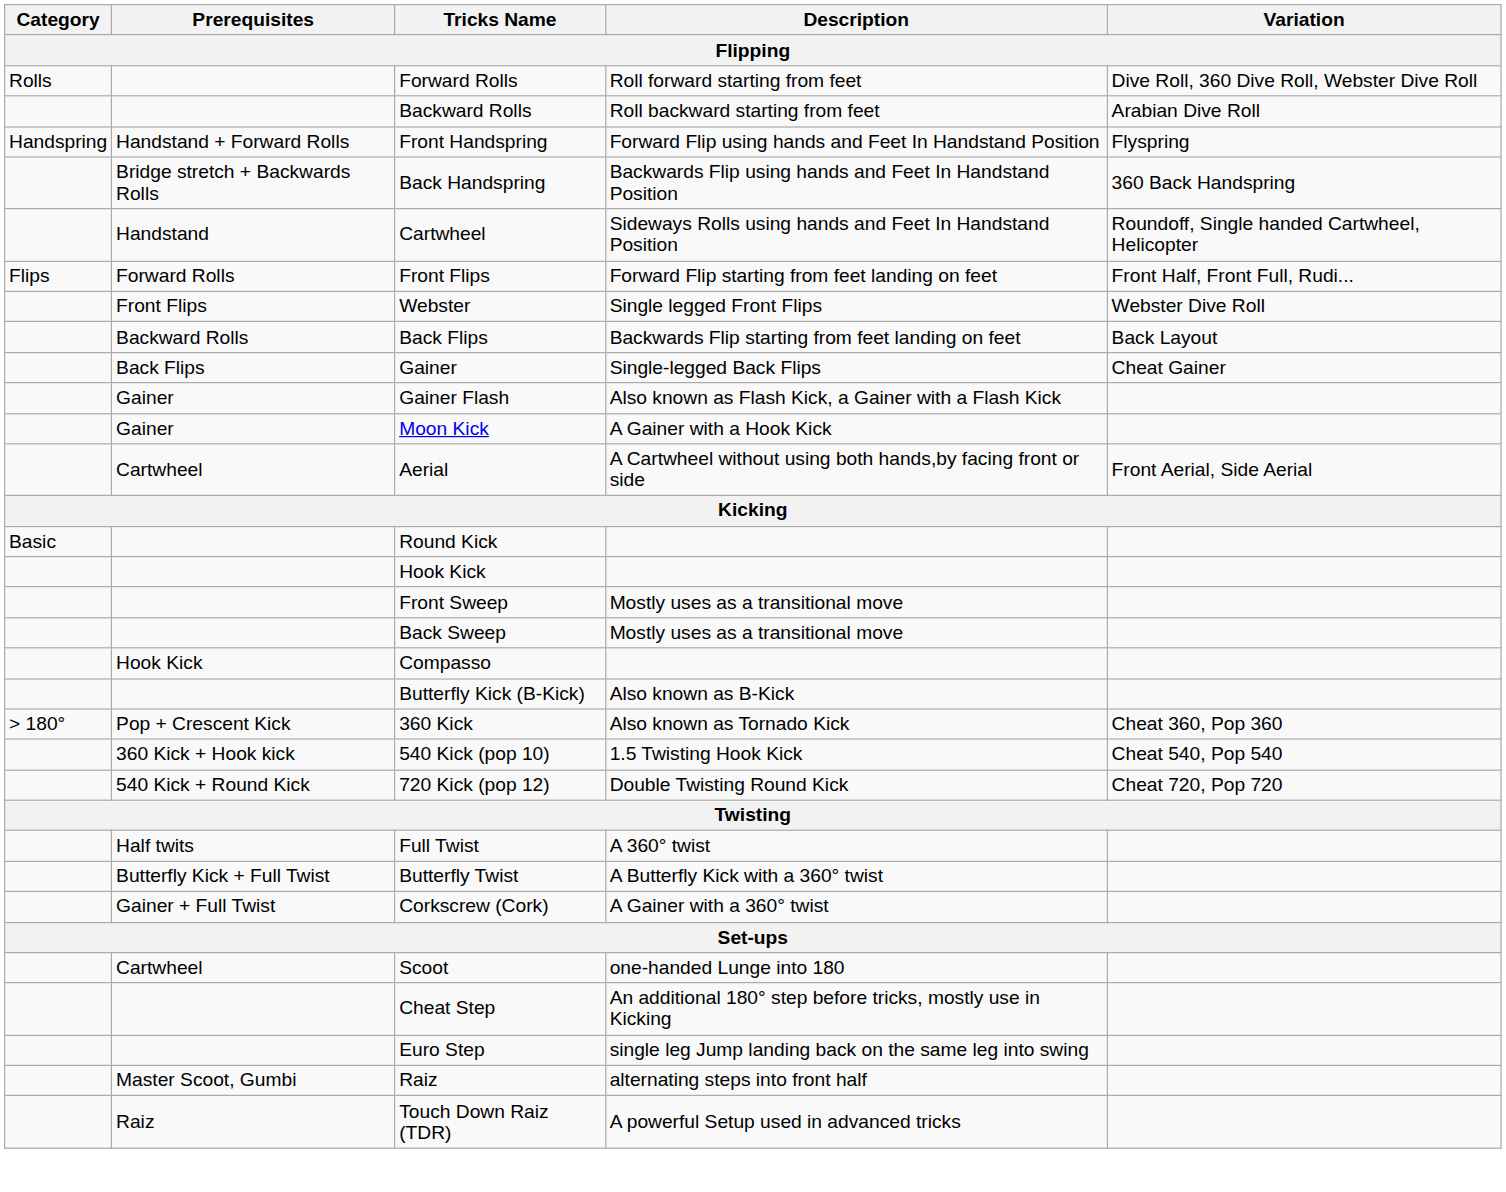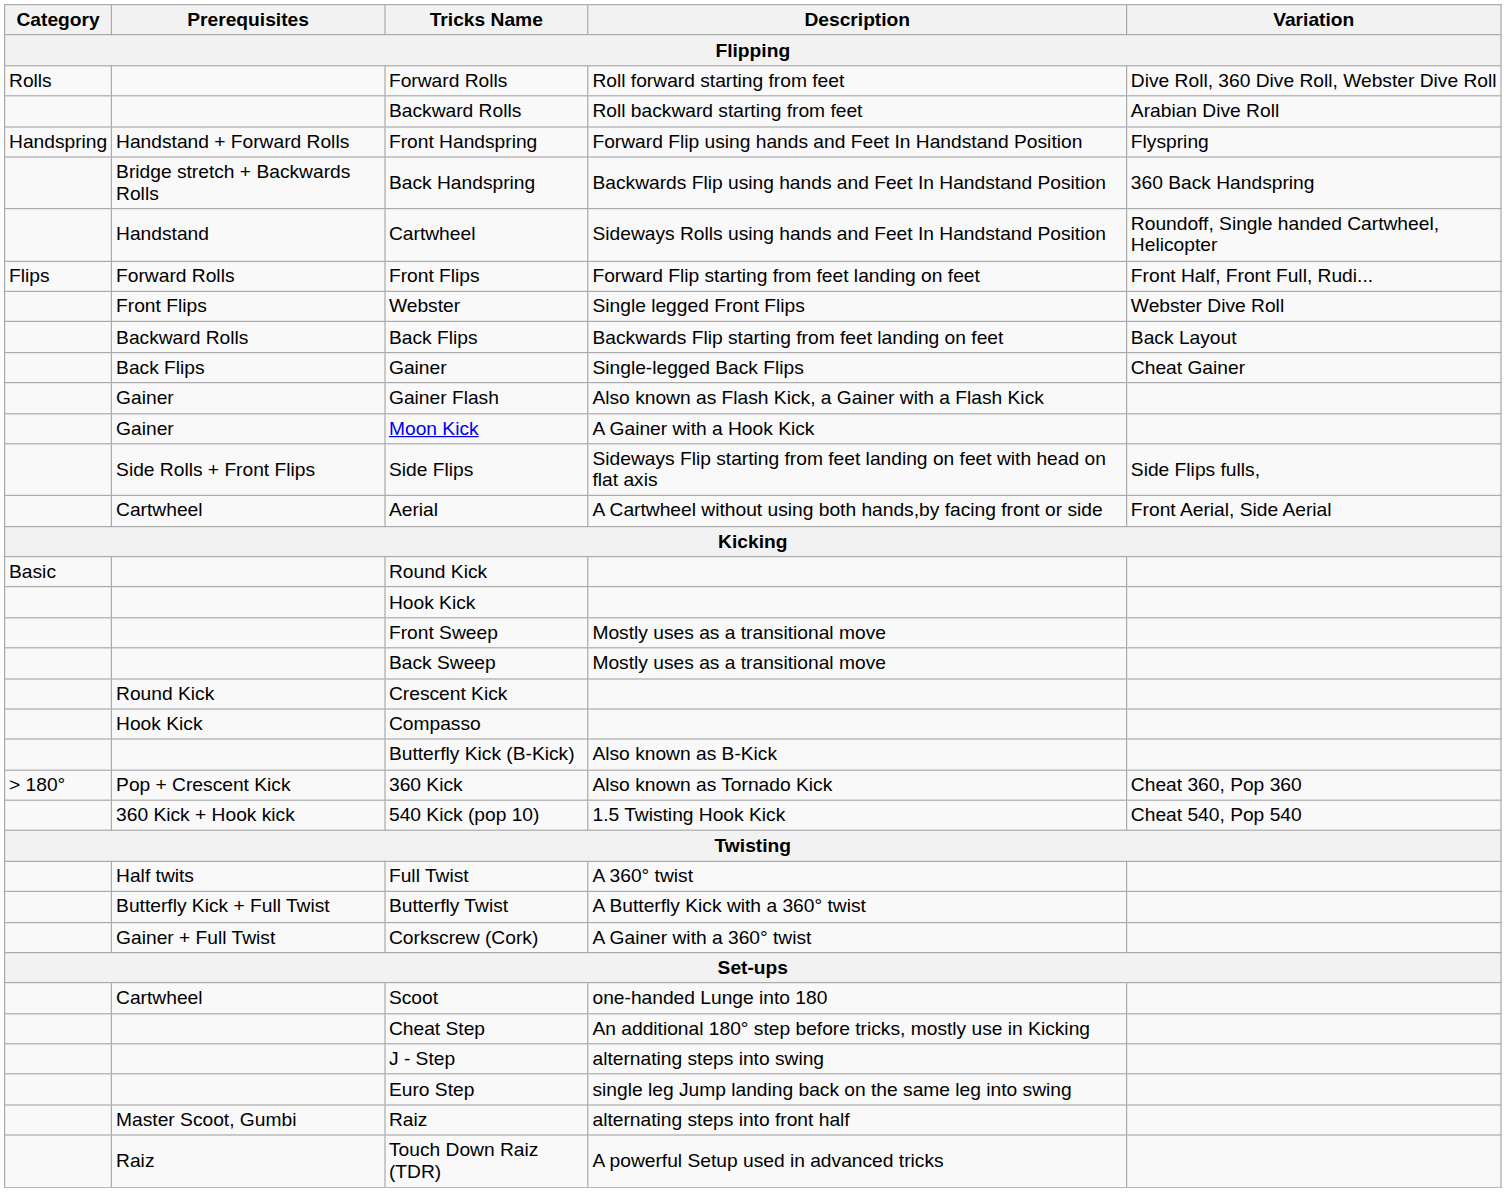 <table class="wikitable mw-collapsible">
 <tr>
 <th>Category</th>
 <th>Prerequisites</th>
 <th>Tricks Name</th>
 <th>Description</th>
 <th>Variation</th>
 </tr>
 <tr>
 <th colspan="5">Flipping</th>
 </tr>
 <tr>
 <td>Rolls</td>
 <td></td>
 <td>Forward Rolls</td>
 <td>Roll forward starting from feet</td>
 <td>Dive Roll, 360 Dive Roll, Webster Dive Roll</td>
 </tr>
 <tr>
 <td></td>
 <td></td>
 <td>Backward Rolls</td>
 <td>Roll backward starting from feet</td>
 <td>Arabian Dive Roll</td>
 </tr>
 <tr>
 <td>Handspring</td>
 <td>Handstand + Forward Rolls</td>
 <td>Front Handspring</td>
 <td>Forward Flip using hands and Feet In Handstand Position</td>
 <td>Flyspring</td>
 </tr>
 <tr>
 <td></td>
 <td>Bridge stretch + Backwards Rolls</td>
 <td>Back Handspring</td>
 <td>Backwards Flip using hands and Feet In Handstand Position</td>
 <td>360 Back Handspring</td>
 </tr>
 <tr>
 <td></td>
 <td>Handstand</td>
 <td>Cartwheel</td>
 <td>Sideways Rolls using hands and Feet In Handstand Position</td>
 <td>Roundoff, Single handed Cartwheel, Helicopter</td>
 </tr>
 <tr>
 <td>Flips</td>
 <td>Forward Rolls</td>
 <td>Front Flips</td>
 <td>Forward Flip starting from feet landing on feet</td>
 <td>Front Half, Front Full, Rudi...</td>
 </tr>
 <tr>
 <td></td>
 <td>Front Flips</td>
 <td>Webster</td>
 <td>Single legged Front Flips</td>
 <td>Webster Dive Roll</td>
 </tr>
 <tr>
 <td></td>
 <td>Backward Rolls</td>
 <td>Back Flips</td>
 <td>Backwards Flip starting from feet landing on feet</td>
 <td>Back Layout</td>
 </tr>
 <tr>
 <td></td>
 <td>Back Flips</td>
 <td>Gainer</td>
 <td>Single-legged Back Flips</td>
 <td>Cheat Gainer</td>
 </tr>
 <tr>
 <td></td>
 <td>Gainer</td>
 <td>Gainer Flash</td>
 <td>Also known as Flash Kick, a Gainer with a Flash Kick</td>
 <td></td>
 </tr>
 <tr>
 <td></td>
 <td>Gainer</td>
 <td><a href='#'>Moon Kick</a></td>
 <td>A Gainer with a Hook Kick</td>
 <td></td>
 </tr>
 <tr>
 <td></td>
+<td>Side Rolls + Front Flips</td>
+<td>Side Flips</td>
+<td>Sideways Flip starting from feet landing on feet with head on flat axis</td>
+<td>Side Flips fulls,</td>
+</tr>
+<tr>
+<td></td>
 <td>Cartwheel</td>
 <td>Aerial</td>
 <td>A Cartwheel without using both hands,by facing front or side</td>
 <td>Front Aerial, Side Aerial</td>
 </tr>
 <tr>
 <th colspan="5"><strong>Kicking</strong></th>
 </tr>
 <tr>
 <td>Basic</td>
 <td></td>
 <td>Round Kick</td>
 <td></td>
 <td></td>
 </tr>
 <tr>
 <td></td>
 <td></td>
 <td>Hook Kick</td>
 <td></td>
 <td></td>
 </tr>
 <tr>
 <td></td>
 <td></td>
 <td>Front Sweep</td>
 <td>Mostly uses as a transitional move</td>
 <td></td>
 </tr>
 <tr>
 <td></td>
 <td></td>
 <td>Back Sweep</td>
 <td>Mostly uses as a transitional move</td>
 <td></td>
 </tr>
 <tr>
 <td></td>
+<td>Round Kick</td>
+<td>Crescent Kick</td>
+<td></td>
+<td></td>
+</tr>
+<tr>
+<td></td>
 <td>Hook Kick</td>
 <td>Compasso</td>
 <td></td>
 <td></td>
 </tr>
 <tr>
 <td></td>
 <td></td>
 <td>Butterfly Kick (B-Kick)</td>
 <td>Also known as B-Kick</td>
 <td></td>
 </tr>
 <tr>
 <td>> 180°</td>
 <td>Pop + Crescent Kick</td>
 <td>360 Kick</td>
 <td>Also known as Tornado Kick</td>
 <td>Cheat 360, Pop 360</td>
 </tr>
 <tr>
 <td></td>
 <td>360 Kick + Hook kick</td>
 <td>540 Kick (pop 10)</td>
 <td>1.5 Twisting Hook Kick</td>
 <td>Cheat 540, Pop 540</td>
-</tr>
-<tr>
-<td></td>
-<td>540 Kick + Round Kick</td>
-<td>720 Kick (pop 12)</td>
-<td>Double Twisting Round Kick</td>
-<td>Cheat 720, Pop 720</td>
 </tr>
 <tr>
 <th colspan="5">Twisting</th>
 </tr>
 <tr>
 <td></td>
 <td>Half twits</td>
 <td>Full Twist</td>
 <td>A 360° twist</td>
 <td></td>
 </tr>
 <tr>
 <td></td>
 <td>Butterfly Kick + Full Twist</td>
 <td>Butterfly Twist</td>
 <td>A Butterfly Kick with a 360° twist</td>
 <td></td>
 </tr>
 <tr>
 <td></td>
 <td>Gainer + Full Twist</td>
 <td>Corkscrew (Cork)</td>
 <td>A Gainer with a 360° twist</td>
 <td></td>
 </tr>
 <tr>
 <th colspan="5">Set-ups</th>
 </tr>
 <tr>
 <td></td>
 <td>Cartwheel</td>
 <td>Scoot</td>
 <td>one-handed Lunge into 180</td>
 <td></td>
 </tr>
 <tr>
 <td></td>
 <td></td>
 <td>Cheat Step</td>
 <td>An additional 180° step before tricks, mostly use in Kicking</td>
 <td></td>
 </tr>
 <tr>
 <td></td>
 <td></td>
+<td>J - Step</td>
+<td>alternating steps into swing</td>
+<td></td>
+</tr>
+<tr>
+<td></td>
+<td></td>
 <td>Euro Step</td>
 <td>single leg Jump landing back on the same leg into swing</td>
 <td></td>
 </tr>
 <tr>
 <td></td>
 <td>Master Scoot, Gumbi</td>
 <td>Raiz</td>
 <td>alternating steps into front half</td>
 <td></td>
 </tr>
 <tr>
 <td></td>
 <td>Raiz</td>
 <td>Touch Down Raiz (TDR)</td>
 <td>A powerful Setup used in advanced tricks</td>
 <td></td>
 </tr>
 </table>
